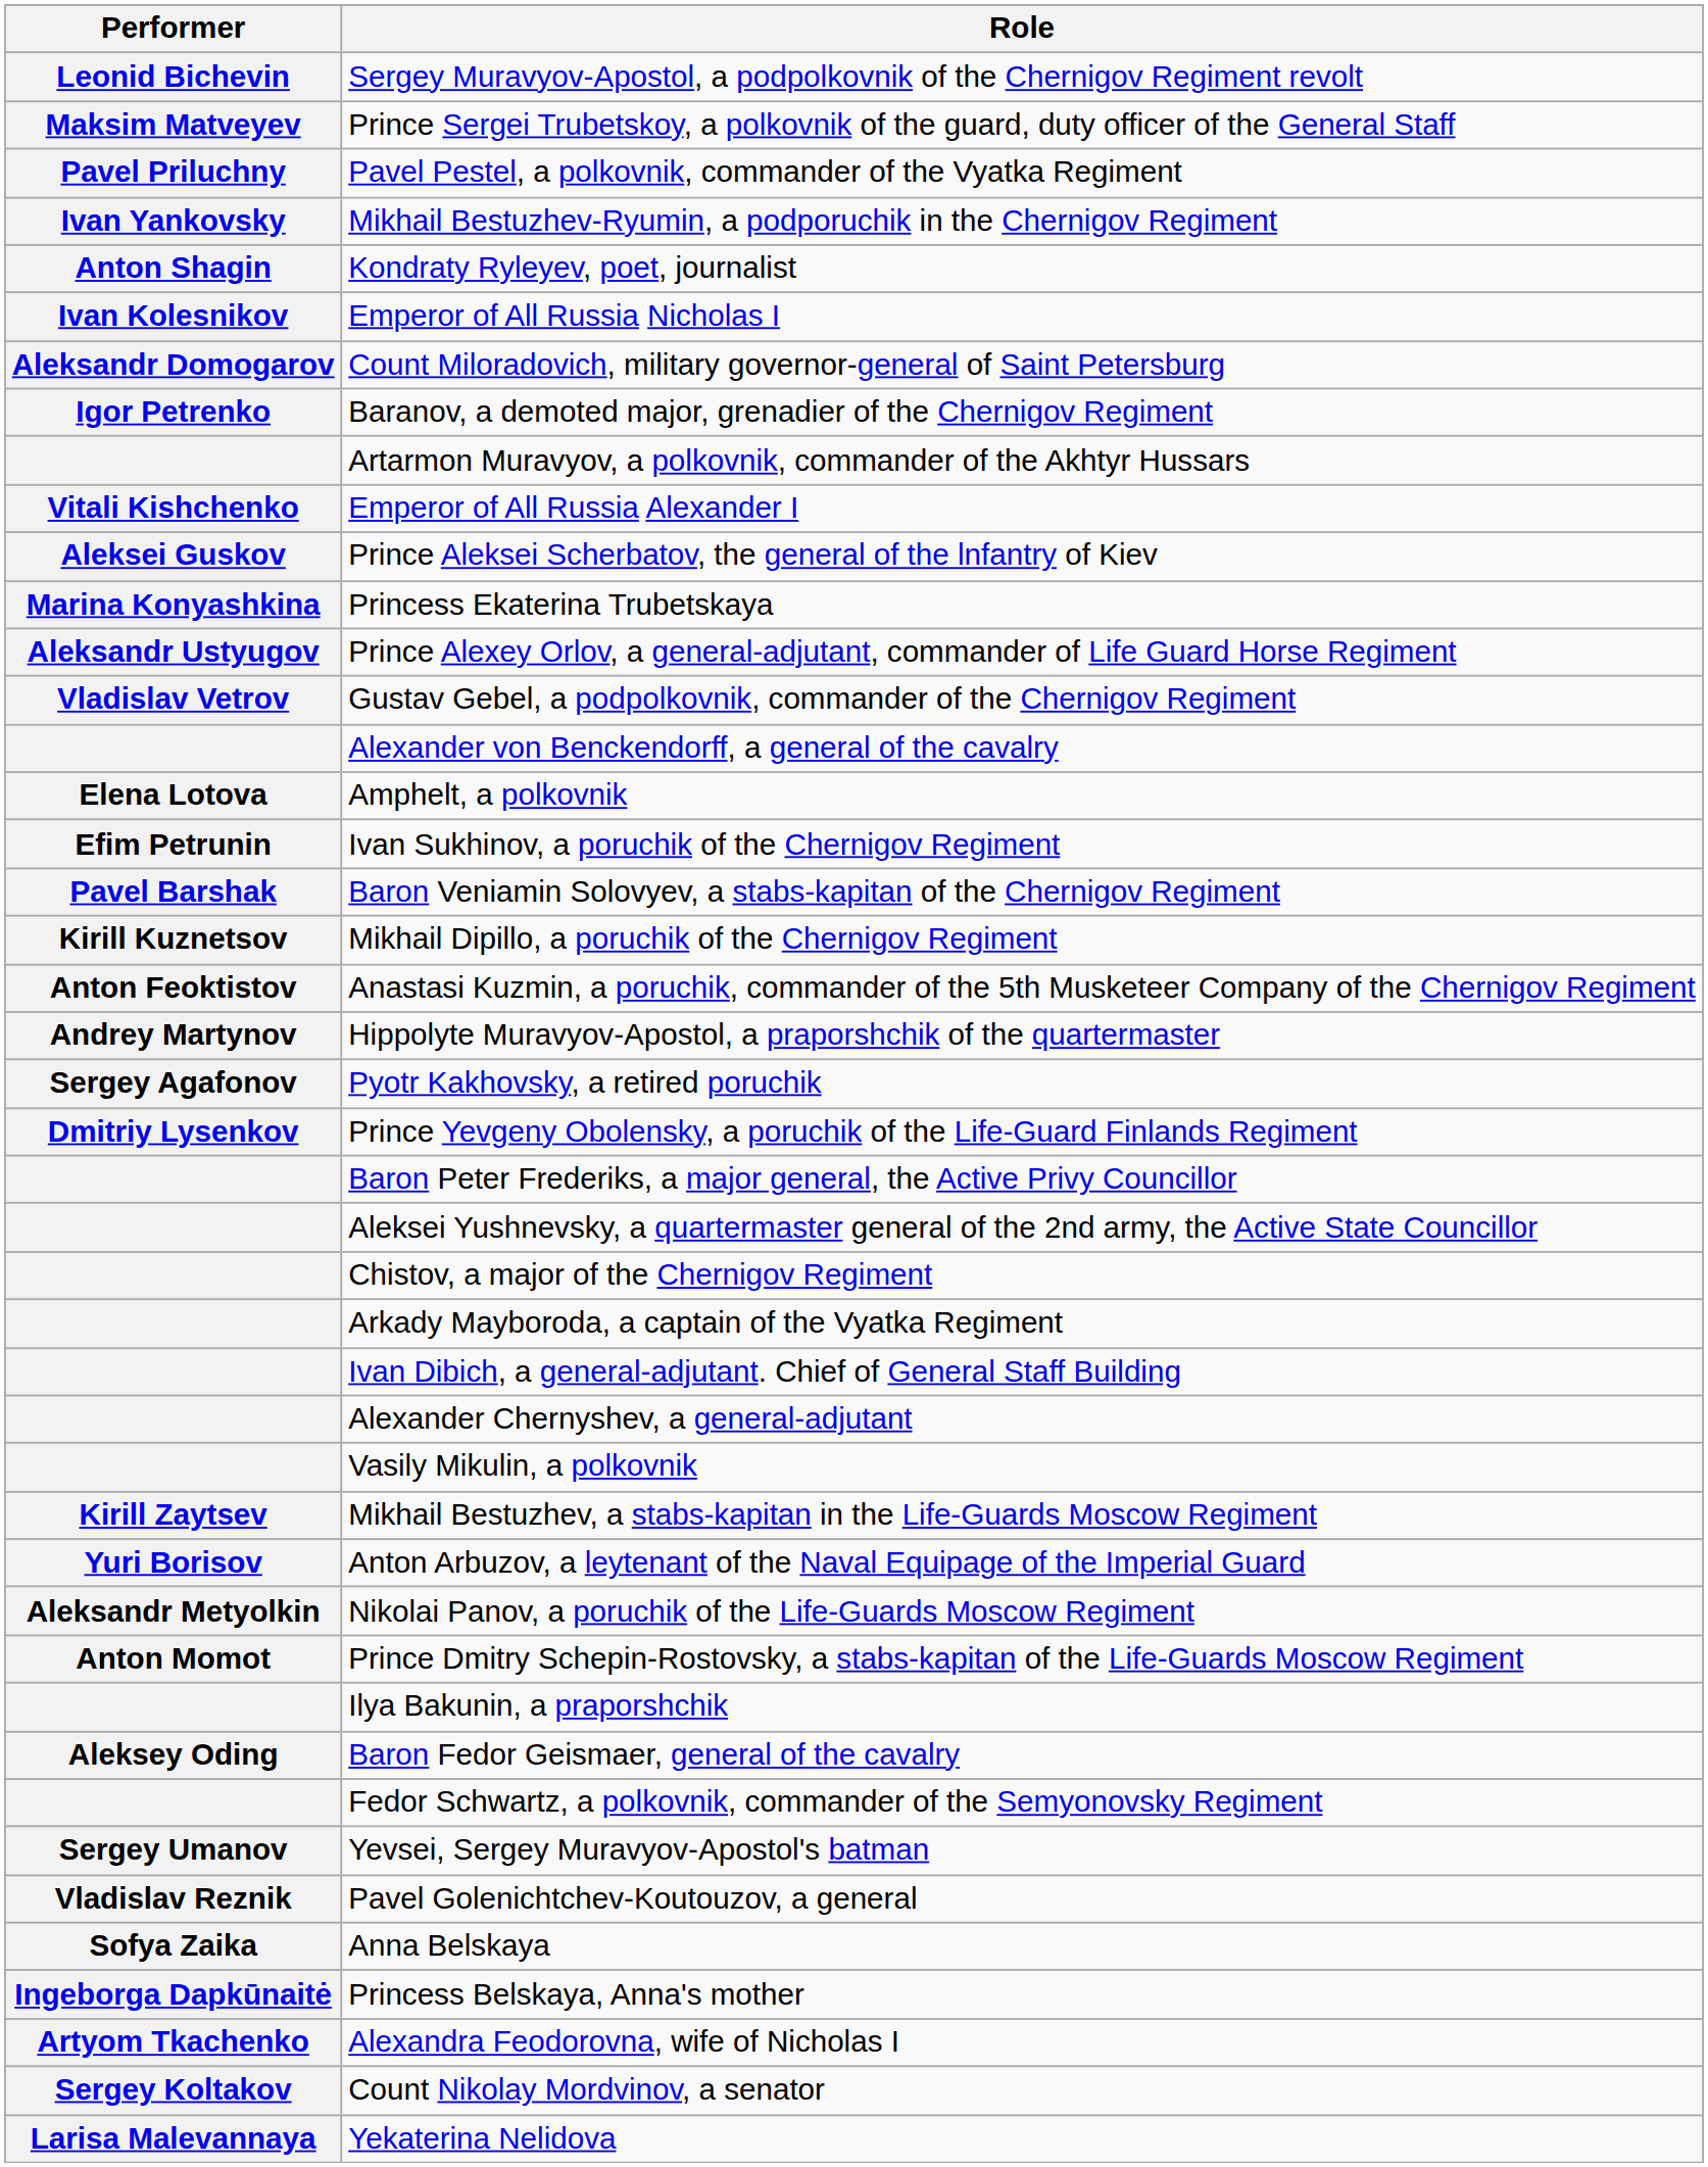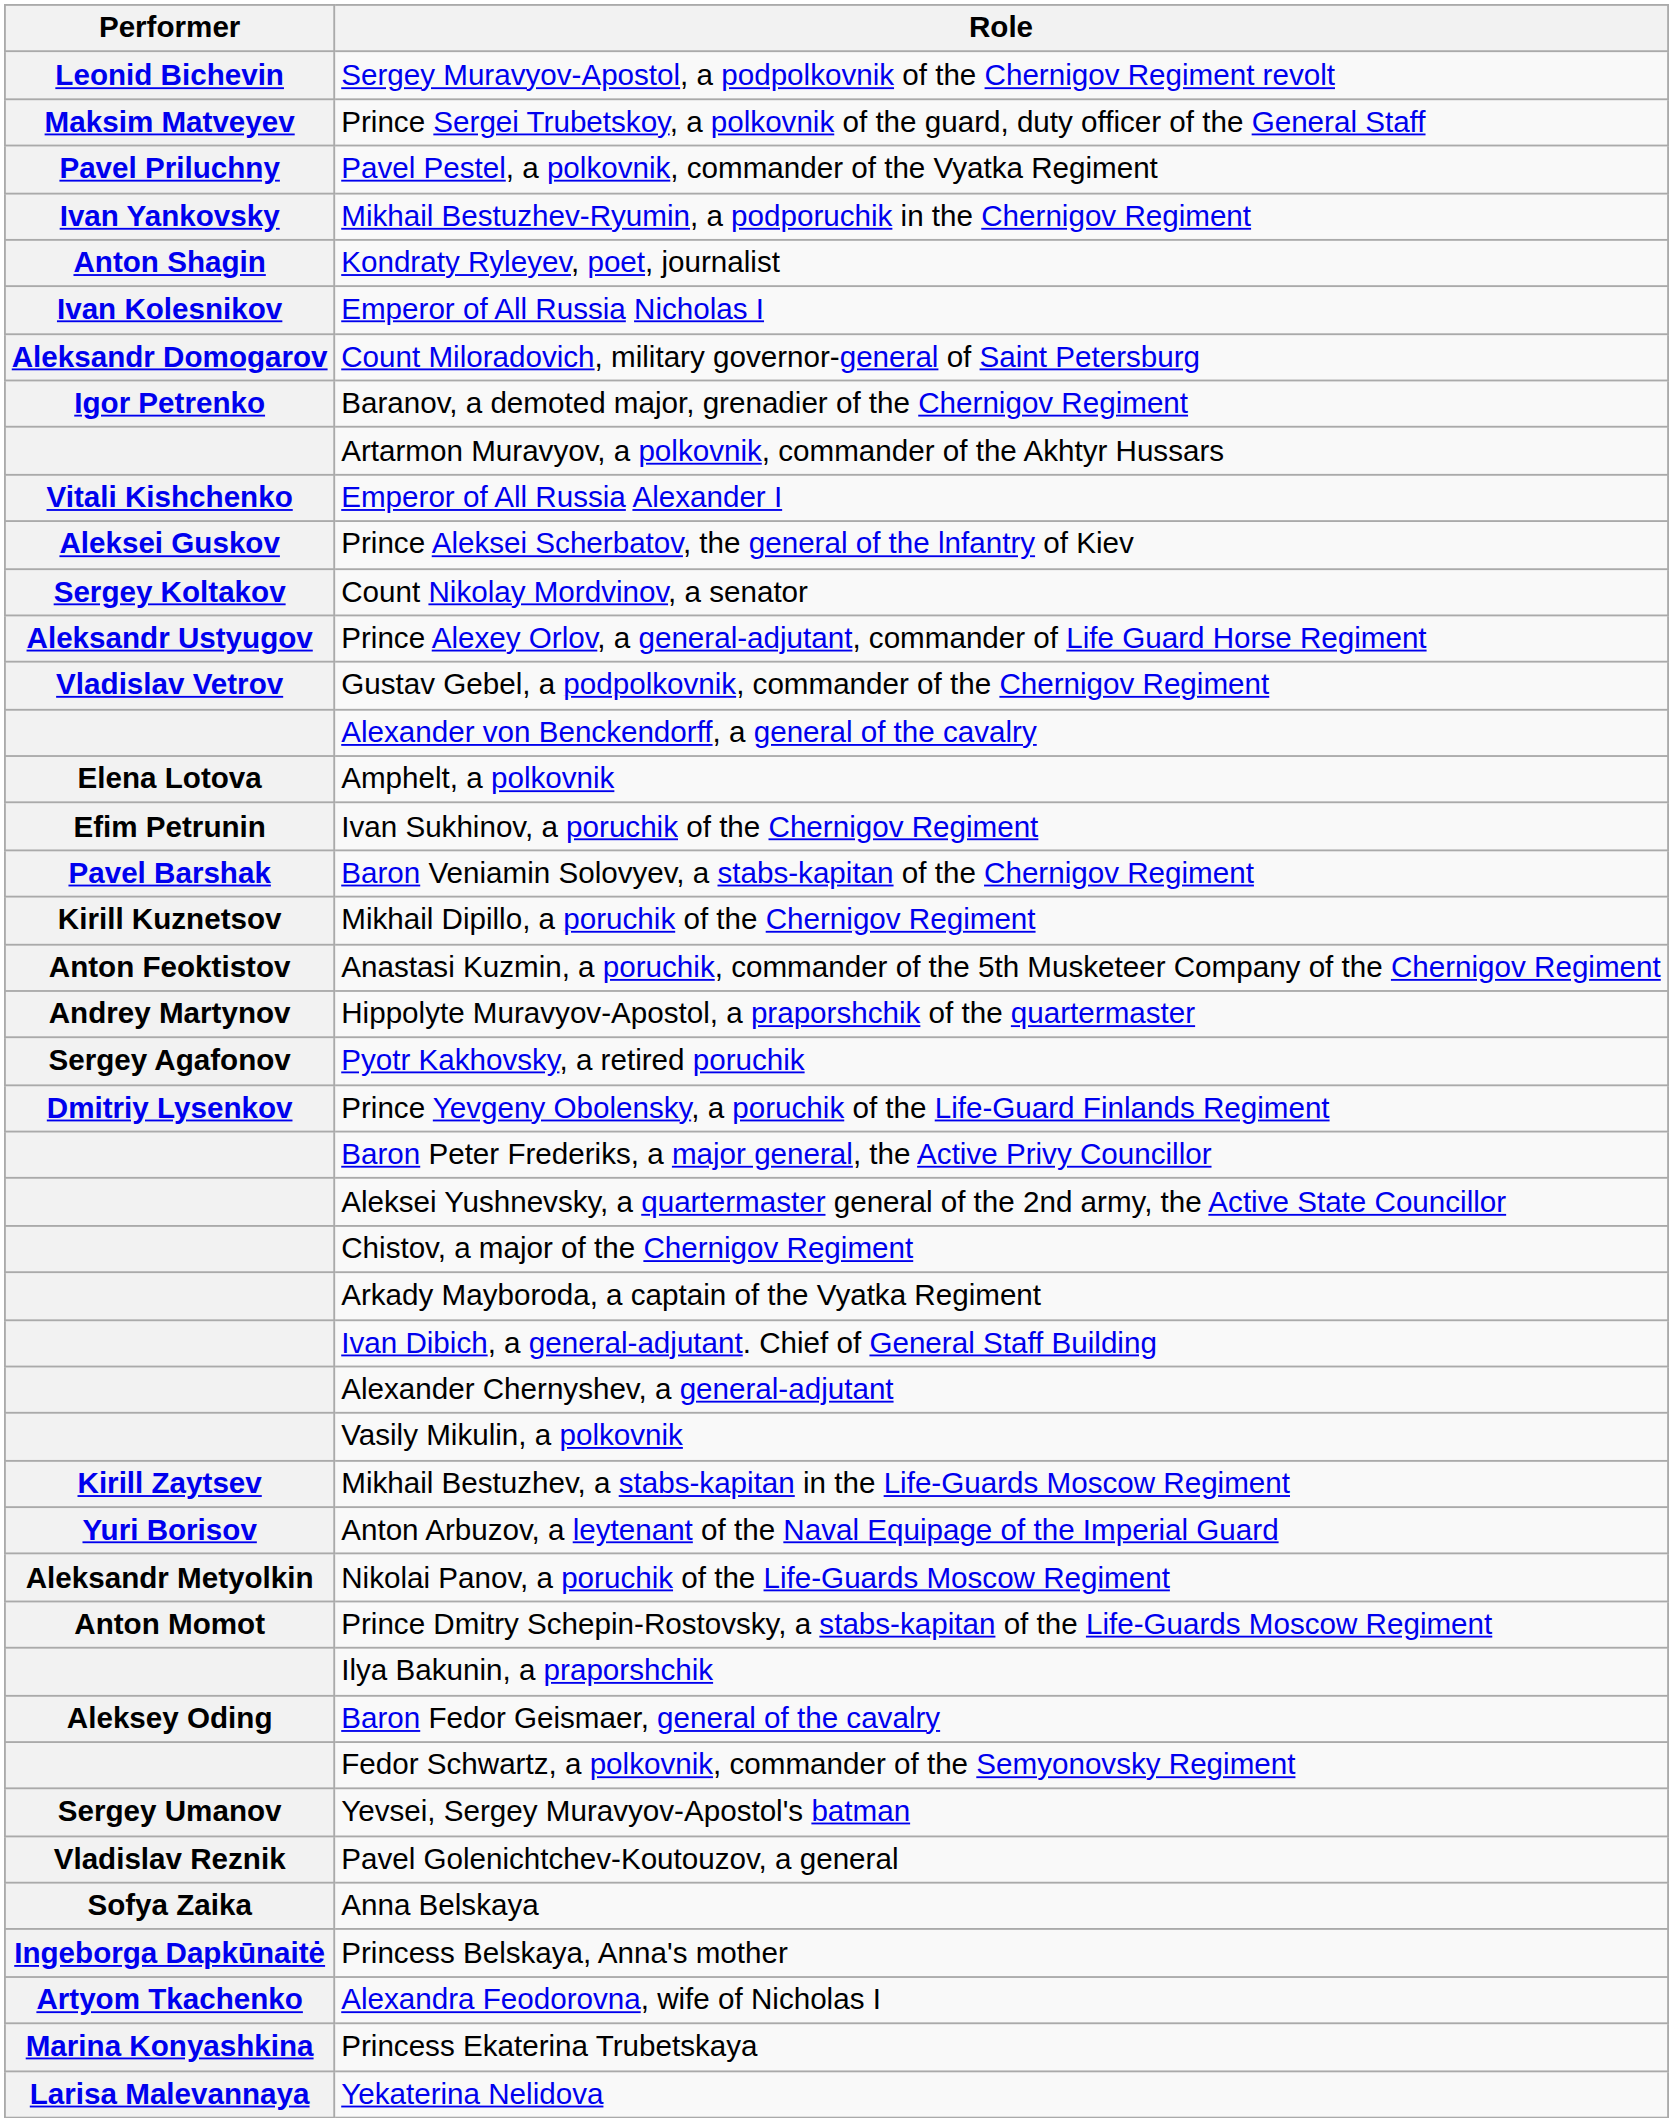 <table class="wikitable plainrowheaders">
 <tr>
 <th scope="col">Performer</th>
 <th scope="col">Role</th>
 </tr>
 <tr>
 <th scope="row"><a href='#'>Leonid Bichevin</a></th>
 <td><a href='#'>Sergey Muravyov-Apostol</a>, a <a href='#'>podpolkovnik</a> of the <a href='#'>Chernigov Regiment revolt</a></td>
 </tr>
 <tr>
 <th scope="row"><a href='#'>Maksim Matveyev</a></th>
 <td>Prince <a href='#'>Sergei Trubetskoy</a>, a <a href='#'>polkovnik</a> of the guard, duty officer of the <a href='#'>General Staff</a></td>
 </tr>
 <tr>
 <th scope="row"><a href='#'>Pavel Priluchny</a></th>
 <td><a href='#'>Pavel Pestel</a>, a <a href='#'>polkovnik</a>, commander of the Vyatka Regiment</td>
 </tr>
 <tr>
 <th scope="row"><a href='#'>Ivan Yankovsky</a></th>
 <td><a href='#'>Mikhail Bestuzhev-Ryumin</a>, a <a href='#'>podporuchik</a> in the <a href='#'>Chernigov Regiment</a></td>
 </tr>
 <tr>
 <th scope="row"><a href='#'>Anton Shagin</a></th>
 <td><a href='#'>Kondraty Ryleyev</a>, <a href='#'>poet</a>, journalist</td>
 </tr>
 <tr>
 <th scope="row"><a href='#'>Ivan Kolesnikov</a></th>
 <td><a href='#'>Emperor of All Russia</a> <a href='#'>Nicholas I</a></td>
 </tr>
 <tr>
 <th scope="row"><a href='#'>Aleksandr Domogarov</a></th>
 <td><a href='#'>Count Miloradovich</a>, military governor-<a href='#'>general</a> of <a href='#'>Saint Petersburg</a></td>
 </tr>
 <tr>
 <th scope="row"><a href='#'>Igor Petrenko</a></th>
 <td>Baranov, a demoted major, grenadier of the <a href='#'>Chernigov Regiment</a></td>
 </tr>
 <tr>
 <th scope="row"></th>
 <td>Artarmon Muravyov, a <a href='#'>polkovnik</a>, commander of the Akhtyr Hussars</td>
 </tr>
 <tr>
 <th scope="row"><a href='#'>Vitali Kishchenko</a></th>
 <td><a href='#'>Emperor of All Russia</a> <a href='#'>Alexander I</a></td>
 </tr>
 <tr>
 <th scope="row"><a href='#'>Aleksei Guskov</a></th>
 <td>Prince <a href='#'>Aleksei Scherbatov</a>, the <a href='#'>general of the lnfantry</a> of Kiev</td>
 </tr>
 <tr>
-<th scope="row"><a href='#'>Marina Konyashkina</a></th>
-<td>Princess Ekaterina Trubetskaya</td>
+<th scope="row"><a href='#'>Sergey Koltakov</a></th>
+<td>Count <a href='#'>Nikolay Mordvinov</a>, a senator</td>
 </tr>
 <tr>
 <th scope="row"><a href='#'>Aleksandr Ustyugov</a></th>
 <td>Prince <a href='#'>Alexey Orlov</a>, a <a href='#'>general-adjutant</a>, commander of <a href='#'>Life Guard Horse Regiment</a></td>
 </tr>
 <tr>
 <th scope="row"><a href='#'>Vladislav Vetrov</a></th>
 <td>Gustav Gebel, a <a href='#'>podpolkovnik</a>, commander of the <a href='#'>Chernigov Regiment</a></td>
 </tr>
 <tr>
 <th scope="row"></th>
 <td><a href='#'>Alexander von Benckendorff</a>, a <a href='#'>general of the cavalry</a></td>
 </tr>
 <tr>
 <th scope="row">Elena Lotova</th>
 <td>Amphelt, a <a href='#'>polkovnik</a></td>
 </tr>
 <tr>
 <th scope="row">Efim Petrunin</th>
 <td>Ivan Sukhinov, a <a href='#'>poruchik</a> of the <a href='#'>Chernigov Regiment</a></td>
 </tr>
 <tr>
 <th scope="row"><a href='#'>Pavel Barshak</a></th>
 <td><a href='#'>Baron</a> Veniamin Solovyev, a <a href='#'>stabs-kapitan</a> of the <a href='#'>Chernigov Regiment</a></td>
 </tr>
 <tr>
 <th scope="row">Kirill Kuznetsov</th>
 <td>Mikhail Dipillo, a <a href='#'>poruchik</a> of the <a href='#'>Chernigov Regiment</a></td>
 </tr>
 <tr>
 <th scope="row">Anton Feoktistov</th>
 <td>Anastasi Kuzmin, a <a href='#'>poruchik</a>, commander of the 5th Musketeer Company of the <a href='#'>Chernigov Regiment</a></td>
 </tr>
 <tr>
 <th scope="row">Andrey Martynov</th>
 <td>Hippolyte Muravyov-Apostol, a <a href='#'>praporshchik</a> of the <a href='#'>quartermaster</a></td>
 </tr>
 <tr>
 <th scope="row">Sergey Agafonov</th>
 <td><a href='#'>Pyotr Kakhovsky</a>, a retired <a href='#'>poruchik</a></td>
 </tr>
 <tr>
 <th scope="row"><a href='#'>Dmitriy Lysenkov</a></th>
 <td>Prince <a href='#'>Yevgeny Obolensky</a>, a <a href='#'>poruchik</a> of the <a href='#'>Life-Guard Finlands Regiment</a></td>
 </tr>
 <tr>
 <th scope="row"></th>
 <td><a href='#'>Baron</a> Peter Frederiks, a <a href='#'>major general</a>, the <a href='#'>Active Privy Councillor</a></td>
 </tr>
 <tr>
 <th scope="row"></th>
 <td>Aleksei Yushnevsky, a <a href='#'>quartermaster</a> general of the 2nd army, the <a href='#'>Active State Councillor</a></td>
 </tr>
 <tr>
 <th scope="row"></th>
 <td>Chistov, a major of the <a href='#'>Chernigov Regiment</a></td>
 </tr>
 <tr>
 <th scope="row"></th>
 <td>Arkady Mayboroda, a captain of the Vyatka Regiment</td>
 </tr>
 <tr>
 <th scope="row"></th>
 <td><a href='#'>Ivan Dibich</a>, a <a href='#'>general-adjutant</a>. Chief of <a href='#'>General Staff Building</a></td>
 </tr>
 <tr>
 <th scope="row"></th>
 <td>Alexander Chernyshev, a <a href='#'>general-adjutant</a></td>
 </tr>
 <tr>
 <th scope="row"></th>
 <td>Vasily Mikulin, a <a href='#'>polkovnik</a></td>
 </tr>
 <tr>
 <th scope="row"><a href='#'>Kirill Zaytsev</a></th>
 <td>Mikhail Bestuzhev, a <a href='#'>stabs-kapitan</a> in the <a href='#'>Life-Guards Moscow Regiment</a></td>
 </tr>
 <tr>
 <th scope="row"><a href='#'>Yuri Borisov</a></th>
 <td>Anton Arbuzov, a <a href='#'>leytenant</a> of the <a href='#'>Naval Equipage of the Imperial Guard</a></td>
 </tr>
 <tr>
 <th scope="row">Aleksandr Metyolkin</th>
 <td>Nikolai Panov, a <a href='#'>poruchik</a> of the <a href='#'>Life-Guards Moscow Regiment</a></td>
 </tr>
 <tr>
 <th scope="row">Anton Momot</th>
 <td>Prince Dmitry Schepin-Rostovsky, a <a href='#'>stabs-kapitan</a> of the <a href='#'>Life-Guards Moscow Regiment</a></td>
 </tr>
 <tr>
 <th scope="row"></th>
 <td>Ilya Bakunin, a <a href='#'>praporshchik</a></td>
 </tr>
 <tr>
 <th scope="row">Aleksey Oding</th>
 <td><a href='#'>Baron</a> Fedor Geismaer, <a href='#'>general of the cavalry</a></td>
 </tr>
 <tr>
 <th scope="row"></th>
 <td>Fedor Schwartz, a <a href='#'>polkovnik</a>, commander of the <a href='#'>Semyonovsky Regiment</a></td>
 </tr>
 <tr>
 <th scope="row">Sergey Umanov</th>
 <td>Yevsei, Sergey Muravyov-Apostol's <a href='#'>batman</a></td>
 </tr>
 <tr>
 <th scope="row">Vladislav Reznik</th>
 <td>Pavel Golenichtchev-Koutouzov, a general</td>
 </tr>
 <tr>
 <th scope="row">Sofya Zaika</th>
 <td>Anna Belskaya</td>
 </tr>
 <tr>
 <th scope="row"><a href='#'>Ingeborga Dapkūnaitė</a></th>
 <td>Princess Belskaya, Anna's mother</td>
 </tr>
 <tr>
 <th scope="row"><a href='#'>Artyom Tkachenko</a></th>
 <td><a href='#'>Alexandra Feodorovna</a>, wife of Nicholas I</td>
 </tr>
 <tr>
-<th scope="row"><a href='#'>Sergey Koltakov</a></th>
-<td>Count <a href='#'>Nikolay Mordvinov</a>, a senator</td>
+<th scope="row"><a href='#'>Marina Konyashkina</a></th>
+<td>Princess Ekaterina Trubetskaya</td>
 </tr>
 <tr>
 <th scope="row"><a href='#'>Larisa Malevannaya</a></th>
 <td><a href='#'>Yekaterina Nelidova</a></td>
 </tr>
 </table>
